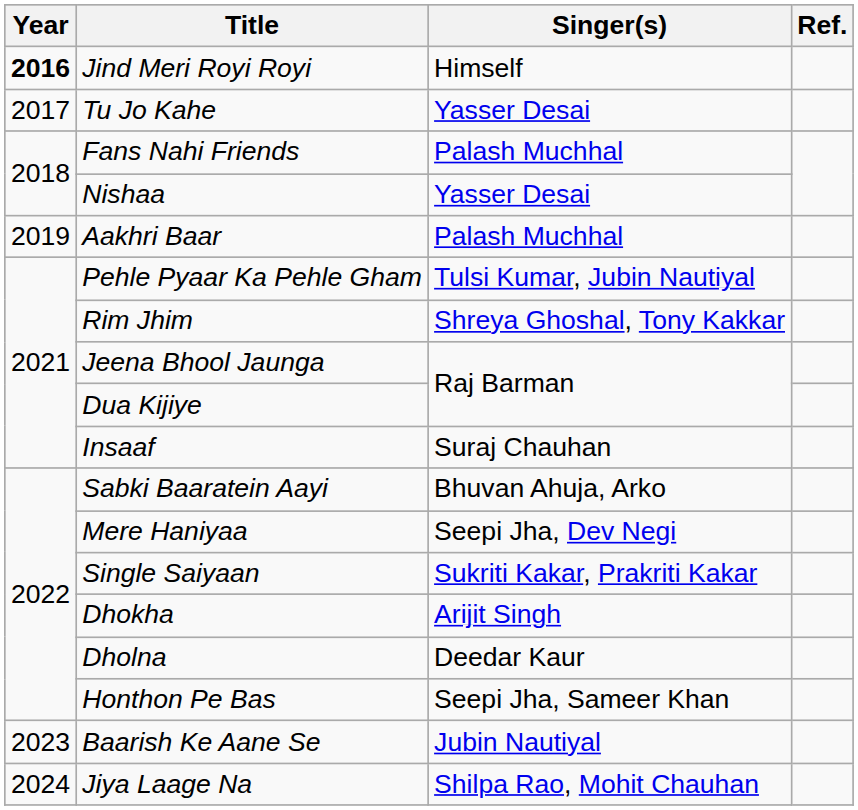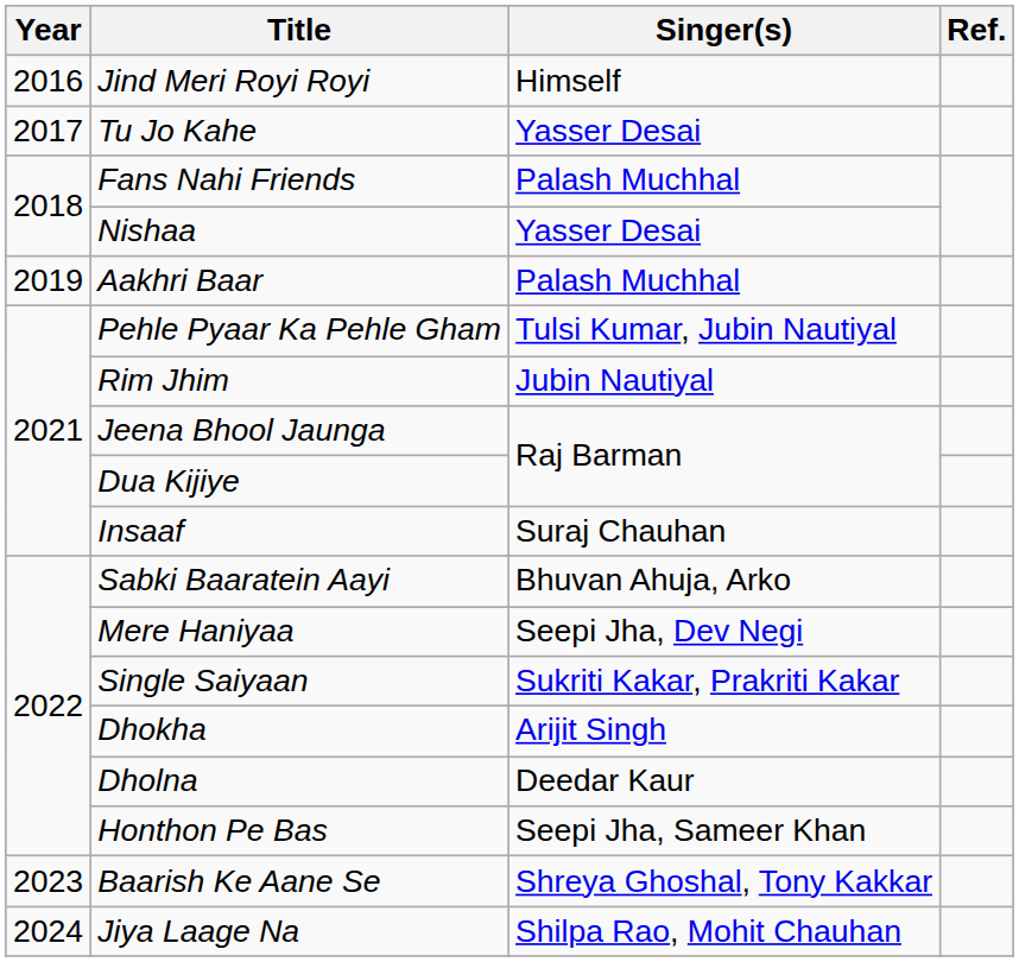 <table class="wikitable">
 <tr>
 <th>Year</th>
 <th>Title</th>
 <th>Singer(s)</th>
 <th>Ref.</th>
 </tr>
 <tr>
-<td><strong>2016</strong></td>
+<td>2016</td>
 <td><em>Jind Meri Royi Royi</em></td>
 <td>Himself</td>
 <td></td>
 </tr>
 <tr>
 <td>2017</td>
 <td><em>Tu Jo Kahe</em></td>
 <td><a href='#'>Yasser Desai</a></td>
 <td></td>
 </tr>
 <tr>
 <td rowspan="2">2018</td>
 <td><em>Fans Nahi Friends</em></td>
 <td><a href='#'>Palash Muchhal</a></td>
 <td rowspan="2"></td>
 </tr>
 <tr>
 <td><em>Nishaa</em></td>
 <td><a href='#'>Yasser Desai</a></td>
 </tr>
 <tr>
 <td>2019</td>
 <td><em>Aakhri Baar</em></td>
 <td><a href='#'>Palash Muchhal</a></td>
 <td></td>
 </tr>
 <tr>
 <td rowspan="5">2021</td>
 <td><em>Pehle Pyaar Ka Pehle Gham</em></td>
 <td><a href='#'>Tulsi Kumar</a>, <a href='#'>Jubin Nautiyal</a></td>
 <td></td>
 </tr>
 <tr>
 <td><em>Rim Jhim</em></td>
-<td><a href='#'>Shreya Ghoshal</a>, <a href='#'>Tony Kakkar</a></td>
+<td><a href='#'>Jubin Nautiyal</a></td>
 <td></td>
 </tr>
 <tr>
 <td><em>Jeena Bhool Jaunga</em></td>
 <td rowspan="2">Raj Barman</td>
 <td></td>
 </tr>
 <tr>
 <td><em>Dua Kijiye</em></td>
 <td></td>
 </tr>
 <tr>
 <td><em>Insaaf</em></td>
 <td>Suraj Chauhan</td>
 <td></td>
 </tr>
 <tr>
 <td rowspan="6">2022</td>
 <td><em>Sabki Baaratein Aayi</em></td>
 <td>Bhuvan Ahuja, Arko</td>
 <td></td>
 </tr>
 <tr>
 <td><em>Mere Haniyaa</em></td>
 <td>Seepi Jha, <a href='#'>Dev Negi</a></td>
 <td></td>
 </tr>
 <tr>
 <td><em>Single Saiyaan</em></td>
 <td><a href='#'>Sukriti Kakar</a>, <a href='#'>Prakriti Kakar</a></td>
 <td></td>
 </tr>
 <tr>
 <td><em>Dhokha</em></td>
 <td><a href='#'>Arijit Singh</a></td>
 <td></td>
 </tr>
 <tr>
 <td><em>Dholna</em></td>
 <td>Deedar Kaur</td>
 <td></td>
 </tr>
 <tr>
 <td><em>Honthon Pe Bas</em></td>
 <td>Seepi Jha, Sameer Khan</td>
 <td></td>
 </tr>
 <tr>
 <td>2023</td>
 <td><em>Baarish Ke Aane Se</em></td>
-<td><a href='#'>Jubin Nautiyal</a></td>
+<td><a href='#'>Shreya Ghoshal</a>, <a href='#'>Tony Kakkar</a></td>
 <td></td>
 </tr>
 <tr>
 <td>2024</td>
 <td><em>Jiya Laage Na</em></td>
 <td><a href='#'>Shilpa Rao</a>, <a href='#'>Mohit Chauhan</a></td>
 <td></td>
 </tr>
 </table>
